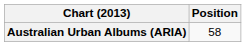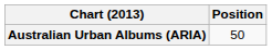 <table class="wikitable plainrowheaders" style="text-align:center">
 <tr>
 <th scope="col">Chart (2013)</th>
 <th scope="col">Position</th>
 </tr>
 <tr>
 <th scope="row">Australian Urban Albums (ARIA)</th>
-<td>58</td>
+<td>50</td>
 </tr>
 </table>
